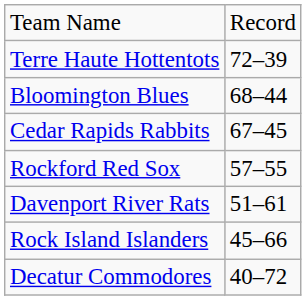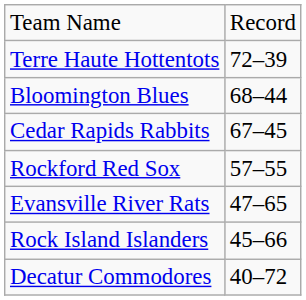 <table class="wikitable">
 <tr>
 <td>Team Name</td>
 <td>Record</td>
 </tr>
 <tr>
 <td><a href='#'>Terre Haute Hottentots</a></td>
 <td>72–39</td>
 </tr>
 <tr>
 <td><a href='#'>Bloomington Blues</a></td>
 <td>68–44</td>
 </tr>
 <tr>
 <td><a href='#'>Cedar Rapids Rabbits</a></td>
 <td>67–45</td>
 </tr>
 <tr>
 <td><a href='#'>Rockford Red Sox</a></td>
 <td>57–55</td>
 </tr>
 <tr>
-<td><a href='#'>Davenport River Rats</a></td>
-<td>51–61</td>
+<td><a href='#'>Evansville River Rats</a></td>
+<td>47–65</td>
 </tr>
 <tr>
 <td><a href='#'>Rock Island Islanders</a></td>
 <td>45–66</td>
 </tr>
 <tr>
 <td><a href='#'>Decatur Commodores</a></td>
 <td>40–72</td>
 </tr>
 </table>
